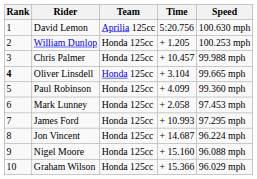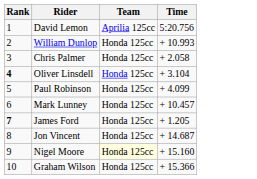 <table class="wikitable">
 <tr style="background:#efefef;">
 <th>Rank</th>
 <th>Rider</th>
 <th>Team</th>
 <th>Time</th>
-<th>Speed</th>
 </tr>
 <tr>
 <td>1</td>
 <td> David Lemon</td>
 <td><a href='#'>Aprilia</a> 125cc</td>
 <td>5:20.756</td>
-<td>100.630 mph</td>
 </tr>
 <tr>
 <td>2</td>
 <td> <a href='#'>William Dunlop</a></td>
 <td>Honda 125cc</td>
-<td>+ 1.205</td>
-<td>100.253 mph</td>
+<td>+ 10.993</td>
 </tr>
 <tr>
 <td>3</td>
 <td> Chris Palmer</td>
 <td>Honda 125cc</td>
-<td>+ 10.457</td>
-<td>99.988 mph</td>
+<td>+ 2.058</td>
 </tr>
 <tr>
 <td><strong>4</strong></td>
 <td> Oliver Linsdell</td>
 <td><a href='#'>Honda</a> 125cc</td>
 <td>+ 3.104</td>
-<td>99.665 mph</td>
 </tr>
 <tr>
 <td>5</td>
 <td> Paul Robinson</td>
 <td>Honda 125cc</td>
 <td>+ 4.099</td>
-<td>99.360 mph</td>
 </tr>
 <tr>
 <td>6</td>
 <td> Mark Lunney</td>
 <td>Honda 125cc</td>
-<td>+ 2.058</td>
-<td>97.453 mph</td>
+<td>+ 10.457</td>
 </tr>
 <tr>
-<td>7</td>
+<td><strong>7</strong></td>
 <td> James Ford</td>
 <td>Honda 125cc</td>
-<td>+ 10.993</td>
-<td>97.295 mph</td>
+<td>+ 1.205</td>
 </tr>
 <tr>
 <td>8</td>
 <td> Jon Vincent</td>
 <td>Honda 125cc</td>
 <td>+ 14.687</td>
-<td>96.224 mph</td>
 </tr>
 <tr>
 <td>9</td>
 <td> Nigel Moore</td>
-<td>Honda 125cc</td>
+<td style="background: lightyellow;">Honda 125cc</td>
 <td>+ 15.160</td>
-<td>96.088 mph</td>
 </tr>
 <tr>
 <td>10</td>
 <td> Graham Wilson</td>
 <td>Honda 125cc</td>
 <td>+ 15.366</td>
-<td>96.029 mph</td>
 </tr>
 </table>
